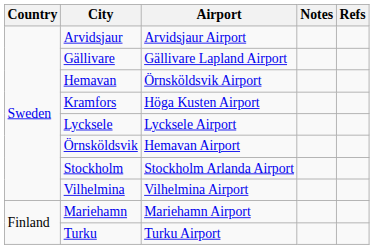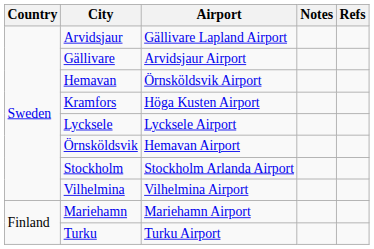 <table class="sortable wikitable">
 <tr>
 <th>Country</th>
 <th>City</th>
 <th>Airport</th>
 <th>Notes</th>
 <th>Refs</th>
 </tr>
 <tr>
 <td rowspan="8"><a href='#'>Sweden</a></td>
 <td><a href='#'>Arvidsjaur</a></td>
-<td><a href='#'>Arvidsjaur Airport</a></td>
+<td><a href='#'>Gällivare Lapland Airport</a></td>
 <td></td>
 <td align="center"></td>
 </tr>
 <tr>
 <td><a href='#'>Gällivare</a></td>
-<td><a href='#'>Gällivare Lapland Airport</a></td>
+<td><a href='#'>Arvidsjaur Airport</a></td>
 <td></td>
 <td align=center></td>
 </tr>
 <tr>
 <td><a href='#'>Hemavan</a></td>
 <td><a href='#'>Örnsköldsvik Airport</a></td>
 <td></td>
 <td align=center></td>
 </tr>
 <tr>
 <td><a href='#'>Kramfors</a></td>
 <td><a href='#'>Höga Kusten Airport</a></td>
 <td></td>
 <td align=center></td>
 </tr>
 <tr>
 <td><a href='#'>Lycksele</a></td>
 <td><a href='#'>Lycksele Airport</a></td>
 <td></td>
 <td align=center></td>
 </tr>
 <tr>
 <td><a href='#'>Örnsköldsvik</a></td>
 <td><a href='#'>Hemavan Airport</a></td>
 <td></td>
 <td align=center></td>
 </tr>
 <tr>
 <td><a href='#'>Stockholm</a></td>
 <td><a href='#'>Stockholm Arlanda Airport</a></td>
 <td></td>
 <td align=center></td>
 </tr>
 <tr>
 <td><a href='#'>Vilhelmina</a></td>
 <td><a href='#'>Vilhelmina Airport</a></td>
 <td></td>
 <td align=center></td>
 </tr>
 <tr>
 <td rowspan="2">Finland</td>
 <td><a href='#'>Mariehamn</a></td>
 <td><a href='#'>Mariehamn Airport</a></td>
 <td></td>
 <td></td>
 </tr>
 <tr>
 <td><a href='#'>Turku</a></td>
 <td><a href='#'>Turku Airport</a></td>
 <td></td>
 <td></td>
 </tr>
 </table>
